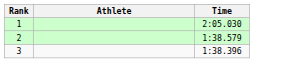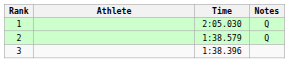 <table class=wikitable style="text-align:center">
 <tr>
 <th width=40>Rank</th>
 <th width=250>Athlete</th>
 <th width=80>Time</th>
+<th width=50>Notes</th>
 </tr>
 <tr bgcolor="ccffcc">
 <td>1</td>
 <td align=left></td>
 <td>2:05.030</td>
+<td>Q</td>
 </tr>
 <tr bgcolor="ccffcc">
 <td>2</td>
 <td align=left></td>
 <td>1:38.579</td>
+<td>Q</td>
 </tr>
 <tr>
 <td>3</td>
 <td align=left></td>
 <td>1:38.396</td>
+<td></td>
 </tr>
 </table>
